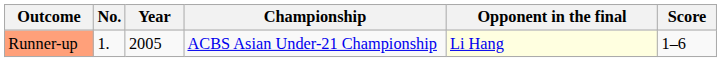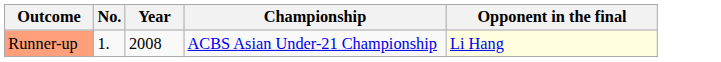 <table class="sortable wikitable">
 <tr>
 <th width="80">Outcome</th>
 <th width="20">No.</th>
 <th width="50">Year</th>
 <th width="250">Championship</th>
 <th width="200">Opponent in the final</th>
-<th width="50">Score</th>
 </tr>
 <tr>
 <td style="background:#ffa07a;">Runner-up</td>
 <td>1.</td>
-<td>2005</td>
+<td>2008</td>
 <td><a href='#'>ACBS Asian Under-21 Championship</a></td>
 <td style="background: lightyellow;"> <a href='#'>Li Hang</a></td>
-<td>1–6</td>
 </tr>
 </table>
